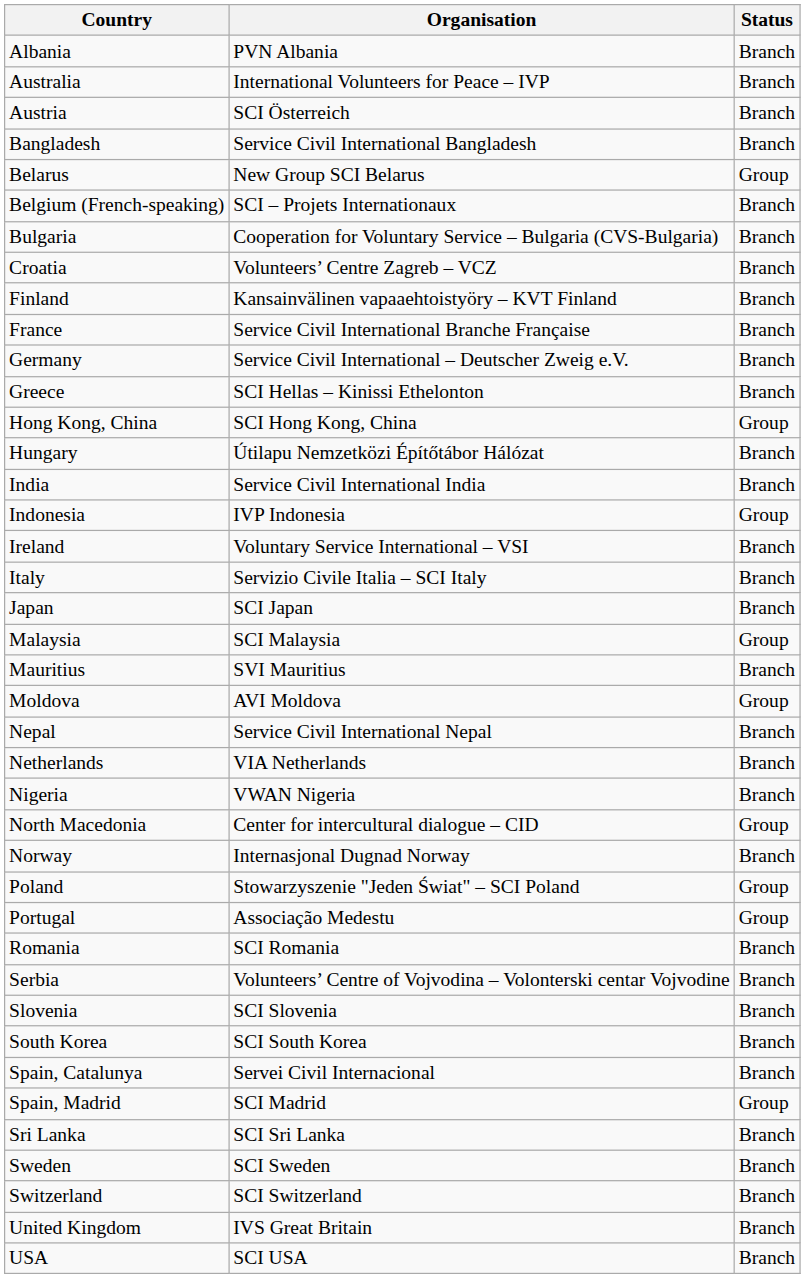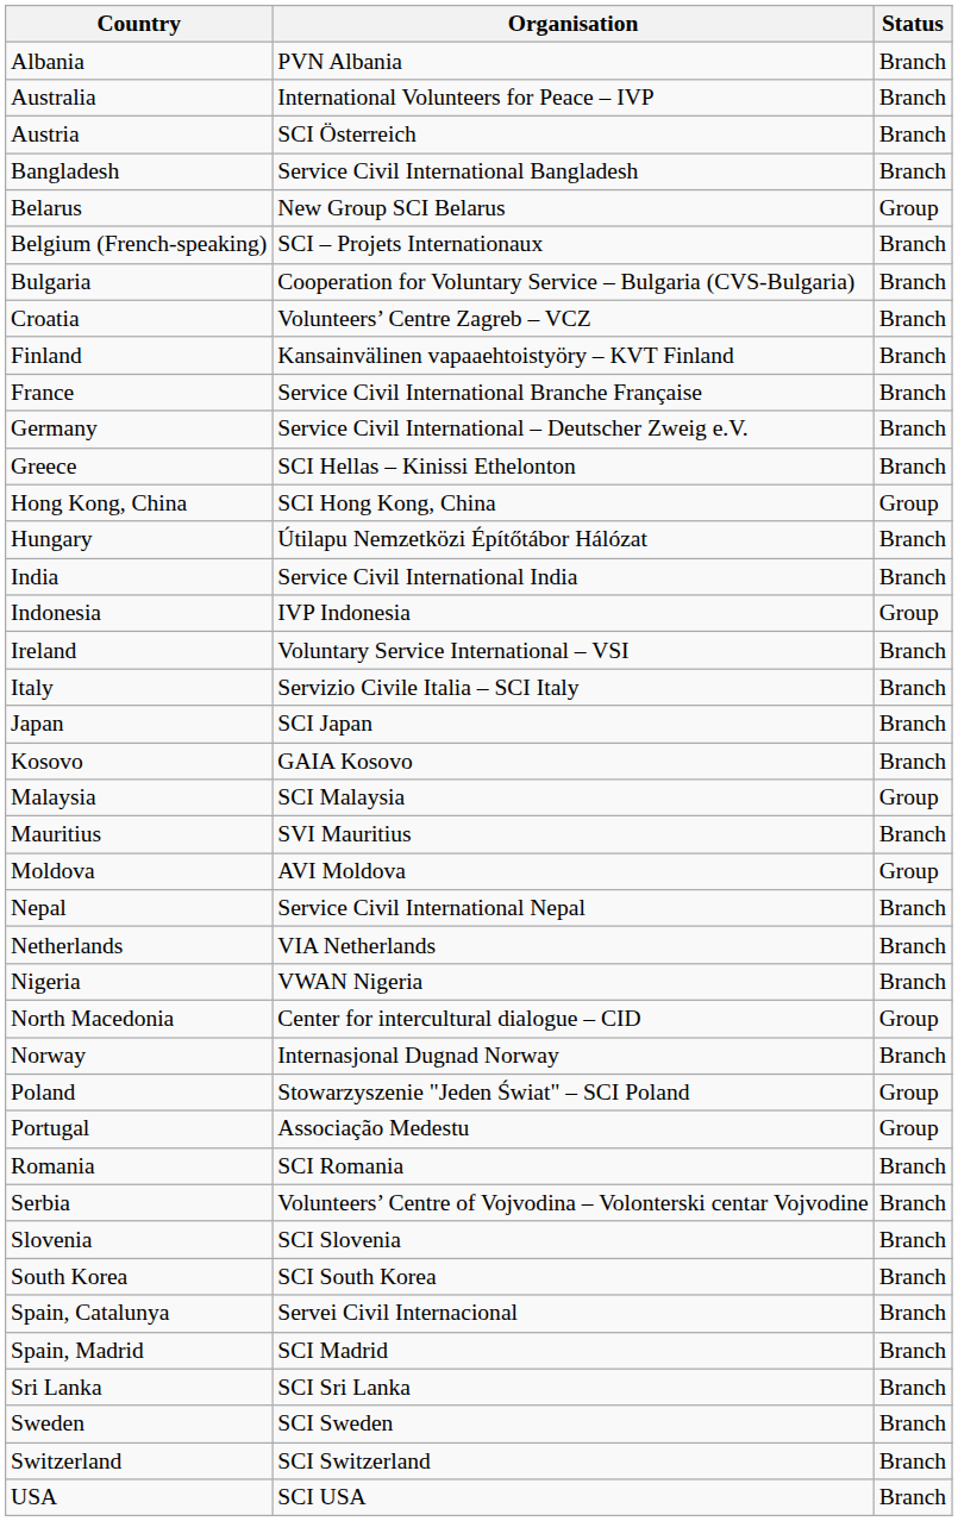 <table class="wikitable">
 <tr>
 <th>Country</th>
 <th>Organisation</th>
 <th>Status</th>
 </tr>
 <tr>
 <td>Albania</td>
 <td>PVN Albania</td>
 <td>Branch</td>
 </tr>
 <tr>
 <td>Australia</td>
 <td>International Volunteers for Peace – IVP</td>
 <td>Branch</td>
 </tr>
 <tr>
 <td>Austria</td>
 <td>SCI Österreich</td>
 <td>Branch</td>
 </tr>
 <tr>
 <td>Bangladesh</td>
 <td>Service Civil International Bangladesh</td>
 <td>Branch</td>
 </tr>
 <tr>
 <td>Belarus</td>
 <td>New Group SCI Belarus</td>
 <td>Group</td>
 </tr>
 <tr>
 <td>Belgium (French-speaking)</td>
 <td>SCI – Projets Internationaux</td>
 <td>Branch</td>
 </tr>
 <tr>
 <td>Bulgaria</td>
 <td>Cooperation for Voluntary Service – Bulgaria (CVS-Bulgaria)</td>
 <td>Branch</td>
 </tr>
 <tr>
 <td>Croatia</td>
 <td>Volunteers’ Centre Zagreb – VCZ</td>
 <td>Branch</td>
 </tr>
 <tr>
 <td>Finland</td>
 <td>Kansainvälinen vapaaehtoistyöry – KVT Finland</td>
 <td>Branch</td>
 </tr>
 <tr>
 <td>France</td>
 <td>Service Civil International Branche Française</td>
 <td>Branch</td>
 </tr>
 <tr>
 <td>Germany</td>
 <td>Service Civil International – Deutscher Zweig e.V.</td>
 <td>Branch</td>
 </tr>
 <tr>
 <td>Greece</td>
 <td>SCI Hellas – Kinissi Ethelonton</td>
 <td>Branch</td>
 </tr>
 <tr>
 <td>Hong Kong, China</td>
 <td>SCI Hong Kong, China</td>
 <td>Group</td>
 </tr>
 <tr>
 <td>Hungary</td>
 <td>Útilapu Nemzetközi Építőtábor Hálózat</td>
 <td>Branch</td>
 </tr>
 <tr>
 <td>India</td>
 <td>Service Civil International India</td>
 <td>Branch</td>
 </tr>
 <tr>
 <td>Indonesia</td>
 <td>IVP Indonesia</td>
 <td>Group</td>
 </tr>
 <tr>
 <td>Ireland</td>
 <td>Voluntary Service International – VSI</td>
 <td>Branch</td>
 </tr>
 <tr>
 <td>Italy</td>
 <td>Servizio Civile Italia – SCI Italy</td>
 <td>Branch</td>
 </tr>
 <tr>
 <td>Japan</td>
 <td>SCI Japan</td>
 <td>Branch</td>
 </tr>
 <tr>
+<td>Kosovo</td>
+<td>GAIA Kosovo</td>
+<td>Branch</td>
+</tr>
+<tr>
 <td>Malaysia</td>
 <td>SCI Malaysia</td>
 <td>Group</td>
 </tr>
 <tr>
 <td>Mauritius</td>
 <td>SVI Mauritius</td>
 <td>Branch</td>
 </tr>
 <tr>
 <td>Moldova</td>
 <td>AVI Moldova</td>
 <td>Group</td>
 </tr>
 <tr>
 <td>Nepal</td>
 <td>Service Civil International Nepal</td>
 <td>Branch</td>
 </tr>
 <tr>
 <td>Netherlands</td>
 <td>VIA Netherlands</td>
 <td>Branch</td>
 </tr>
 <tr>
 <td>Nigeria</td>
 <td>VWAN Nigeria</td>
 <td>Branch</td>
 </tr>
 <tr>
 <td>North Macedonia</td>
 <td>Center for intercultural dialogue – CID</td>
 <td>Group</td>
 </tr>
 <tr>
 <td>Norway</td>
 <td>Internasjonal Dugnad Norway</td>
 <td>Branch</td>
 </tr>
 <tr>
 <td>Poland</td>
 <td>Stowarzyszenie "Jeden Świat" – SCI Poland</td>
 <td>Group</td>
 </tr>
 <tr>
 <td>Portugal</td>
 <td>Associação Medestu</td>
 <td>Group</td>
 </tr>
 <tr>
 <td>Romania</td>
 <td>SCI Romania</td>
 <td>Branch</td>
 </tr>
 <tr>
 <td>Serbia</td>
 <td>Volunteers’ Centre of Vojvodina – Volonterski centar Vojvodine</td>
 <td>Branch</td>
 </tr>
 <tr>
 <td>Slovenia</td>
 <td>SCI Slovenia</td>
 <td>Branch</td>
 </tr>
 <tr>
 <td>South Korea</td>
 <td>SCI South Korea</td>
 <td>Branch</td>
 </tr>
 <tr>
 <td>Spain, Catalunya</td>
 <td>Servei Civil Internacional</td>
 <td>Branch</td>
 </tr>
 <tr>
 <td>Spain, Madrid</td>
 <td>SCI Madrid</td>
-<td>Group</td>
+<td>Branch</td>
 </tr>
 <tr>
 <td>Sri Lanka</td>
 <td>SCI Sri Lanka</td>
 <td>Branch</td>
 </tr>
 <tr>
 <td>Sweden</td>
 <td>SCI Sweden</td>
 <td>Branch</td>
 </tr>
 <tr>
 <td>Switzerland</td>
 <td>SCI Switzerland</td>
 <td>Branch</td>
 </tr>
 <tr>
-<td>United Kingdom</td>
-<td>IVS Great Britain</td>
-<td>Branch</td>
-</tr>
-<tr>
 <td>USA</td>
 <td>SCI USA</td>
 <td>Branch</td>
 </tr>
 </table>
